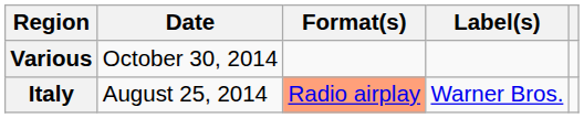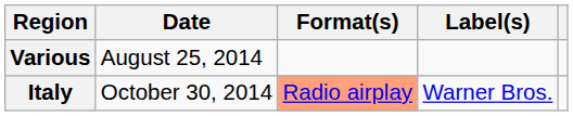 <table class="wikitable plainrowheaders">
 <tr>
 <th scope="col">Region</th>
 <th scope="col">Date</th>
 <th scope="col">Format(s)</th>
 <th scope="col">Label(s)</th>
 <th scope="col"></th>
 </tr>
 <tr>
 <th scope="row">Various</th>
-<td>October 30, 2014</td>
+<td>August 25, 2014</td>
 <td></td>
 <td></td>
 <td style="text-align:center;"></td>
 </tr>
 <tr>
 <th scope="row">Italy</th>
-<td>August 25, 2014</td>
+<td>October 30, 2014</td>
 <td style="background: lightsalmon;"><a href='#'>Radio airplay</a></td>
 <td><a href='#'>Warner Bros.</a></td>
 <td style="text-align:center"></td>
 </tr>
 </table>
